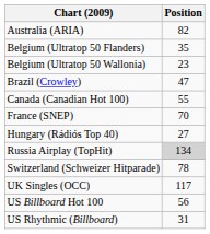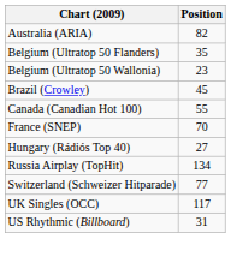 <table class="wikitable sortable">
 <tr>
 <th>Chart (2009)</th>
 <th>Position</th>
 </tr>
 <tr>
 <td>Australia (ARIA)</td>
 <td style="text-align:center;">82</td>
 </tr>
 <tr>
 <td>Belgium (Ultratop 50 Flanders)</td>
 <td style="text-align:center;">35</td>
 </tr>
 <tr>
 <td>Belgium (Ultratop 50 Wallonia)</td>
 <td style="text-align:center;">23</td>
 </tr>
 <tr>
 <td>Brazil (<a href='#'>Crowley</a>)</td>
-<td style="text-align:center;">47</td>
+<td style="text-align:center;">45</td>
 </tr>
 <tr>
 <td>Canada (Canadian Hot 100)</td>
 <td style="text-align:center;">55</td>
 </tr>
 <tr>
 <td>France (SNEP)</td>
 <td style="text-align:center;">70</td>
 </tr>
 <tr>
 <td>Hungary (Rádiós Top 40)</td>
 <td style="text-align:center;">27</td>
 </tr>
 <tr>
 <td>Russia Airplay (TopHit)</td>
-<td style="background: lightgrey; text-align:center;">134</td>
+<td style="text-align:center;">134</td>
 </tr>
 <tr>
 <td>Switzerland (Schweizer Hitparade)</td>
-<td style="text-align:center;">78</td>
+<td style="text-align:center;">77</td>
 </tr>
 <tr>
 <td>UK Singles (OCC)</td>
 <td style="text-align:center;">117</td>
 </tr>
 <tr>
-<td>US <em>Billboard</em> Hot 100</td>
-<td style="text-align:center;">56</td>
-</tr>
-<tr>
 <td>US Rhythmic (<em>Billboard</em>)</td>
 <td style="text-align:center;">31</td>
 </tr>
 </table>
